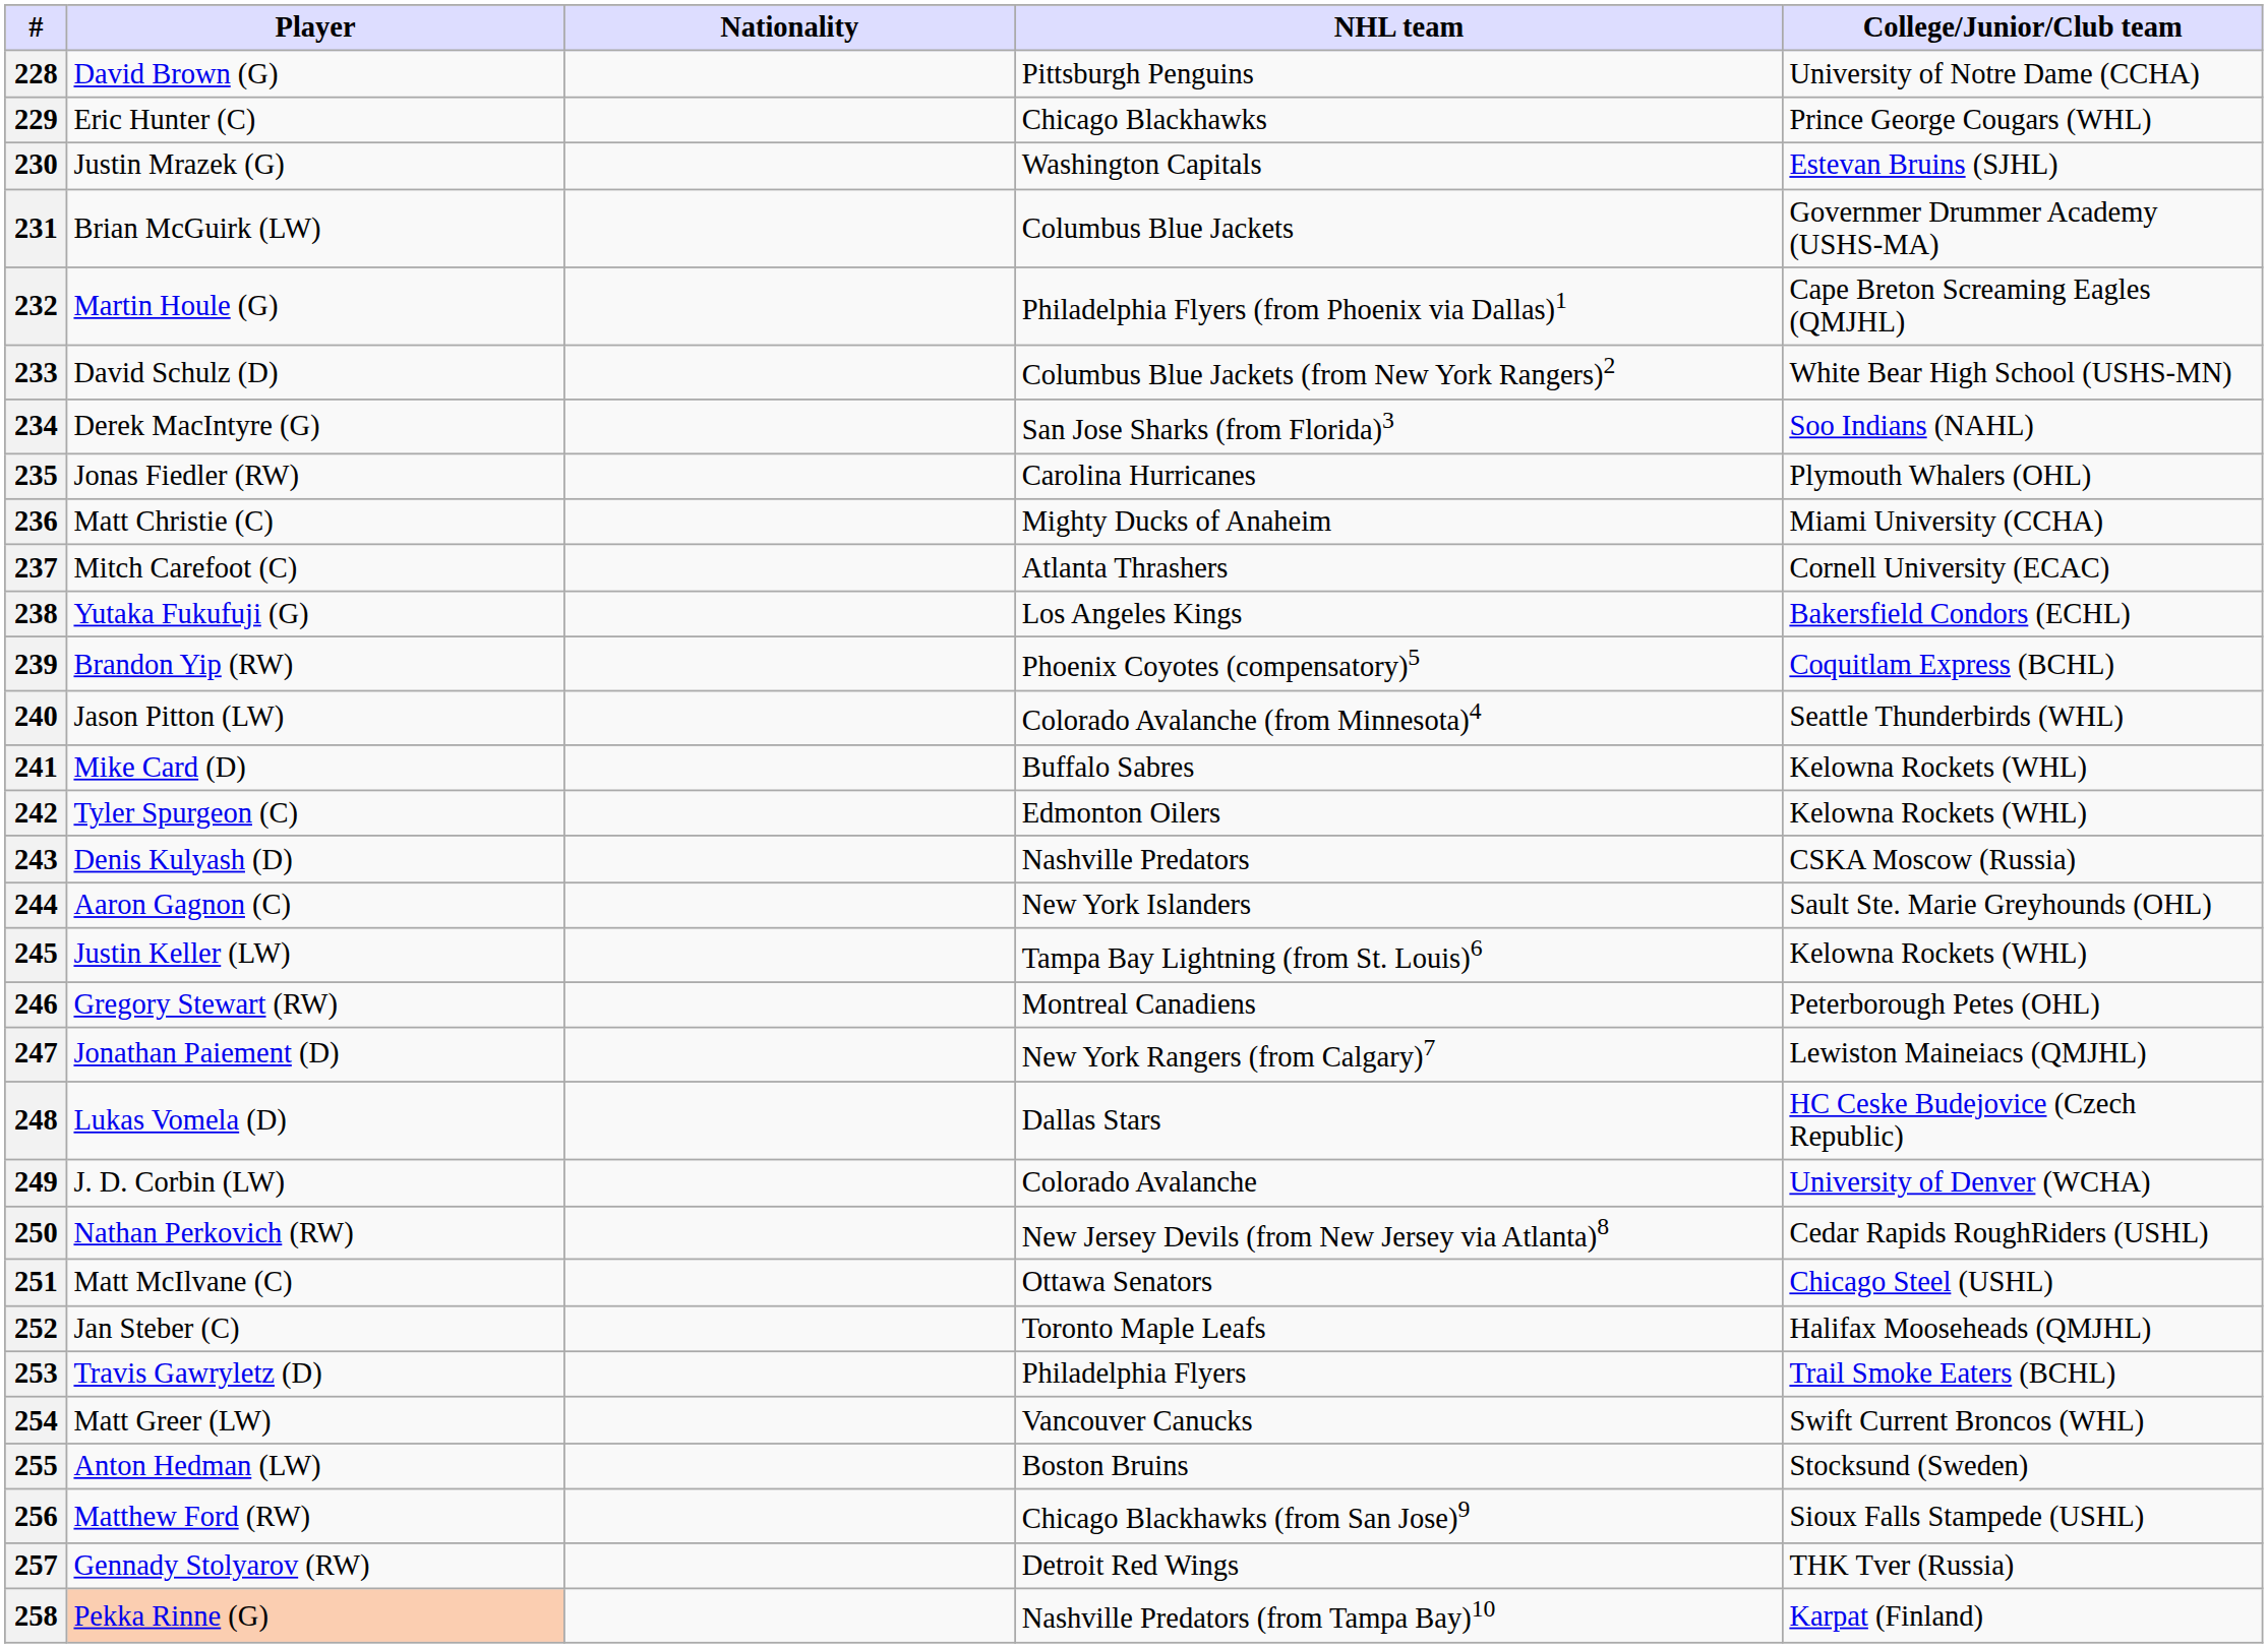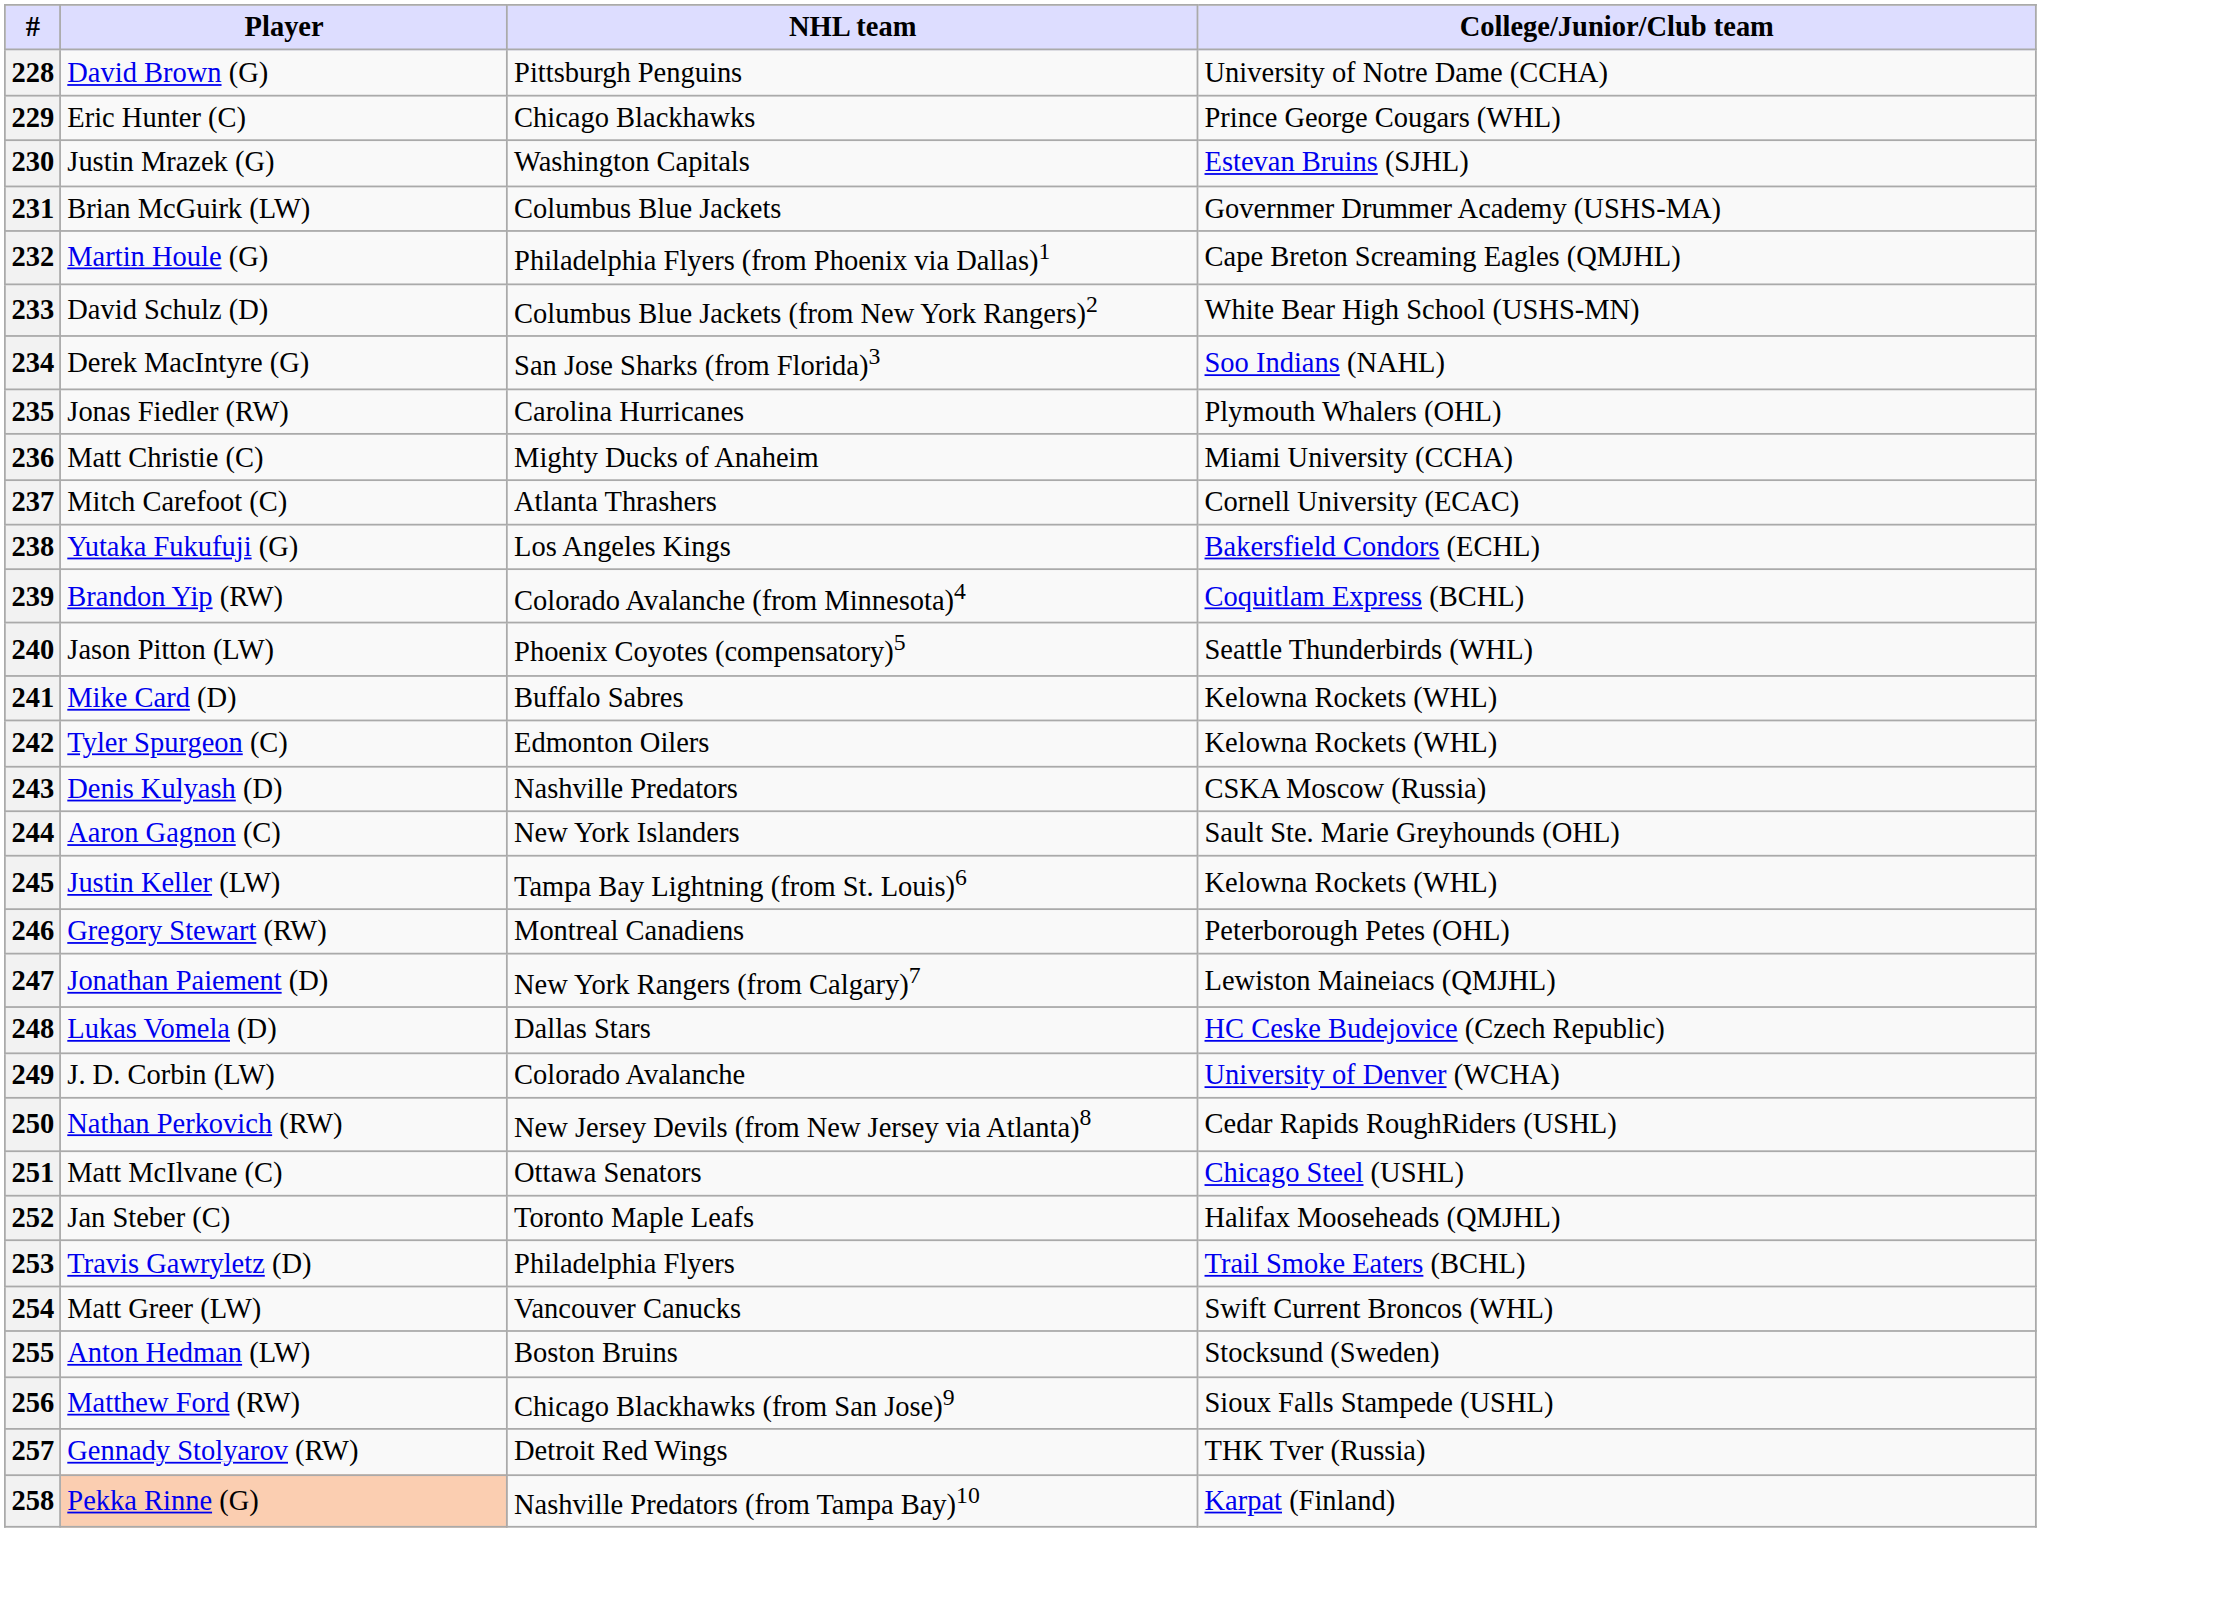 <table class="wikitable">
 <tr>
 <th style="background:#ddf; width:2.75%;">#</th>
 <th style="background:#ddf; width:22.0%;">Player</th>
-<th style="background:#ddf; width:20.0%;">Nationality</th>
 <th style="background:#ddf; width:34.0%;">NHL team</th>
 <th style="background:#ddf; width:100.0%;">College/Junior/Club team</th>
 </tr>
 <tr>
 <th>228</th>
 <td><a href='#'>David Brown</a> (G)</td>
-<td></td>
 <td>Pittsburgh Penguins</td>
 <td>University of Notre Dame (CCHA)</td>
 </tr>
 <tr>
 <th>229</th>
 <td>Eric Hunter (C)</td>
-<td></td>
 <td>Chicago Blackhawks</td>
 <td>Prince George Cougars (WHL)</td>
 </tr>
 <tr>
 <th>230</th>
 <td>Justin Mrazek (G)</td>
-<td></td>
 <td>Washington Capitals</td>
 <td><a href='#'>Estevan Bruins</a> (SJHL)</td>
 </tr>
 <tr>
 <th>231</th>
 <td>Brian McGuirk (LW)</td>
-<td></td>
 <td>Columbus Blue Jackets</td>
 <td>Governmer Drummer Academy (USHS-MA)</td>
 </tr>
 <tr>
 <th>232</th>
 <td><a href='#'>Martin Houle</a> (G)</td>
-<td></td>
 <td>Philadelphia Flyers (from Phoenix via Dallas)<sup>1</sup></td>
 <td>Cape Breton Screaming Eagles (QMJHL)</td>
 </tr>
 <tr>
 <th>233</th>
 <td>David Schulz (D)</td>
-<td></td>
 <td>Columbus Blue Jackets (from New York Rangers)<sup>2</sup></td>
 <td>White Bear High School (USHS-MN)</td>
 </tr>
 <tr>
 <th>234</th>
 <td>Derek MacIntyre (G)</td>
-<td></td>
 <td>San Jose Sharks (from Florida)<sup>3</sup></td>
 <td><a href='#'>Soo Indians</a> (NAHL)</td>
 </tr>
 <tr>
 <th>235</th>
 <td>Jonas Fiedler (RW)</td>
-<td></td>
 <td>Carolina Hurricanes</td>
 <td>Plymouth Whalers (OHL)</td>
 </tr>
 <tr>
 <th>236</th>
 <td>Matt Christie (C)</td>
-<td></td>
 <td>Mighty Ducks of Anaheim</td>
 <td>Miami University (CCHA)</td>
 </tr>
 <tr>
 <th>237</th>
 <td>Mitch Carefoot (C)</td>
-<td></td>
 <td>Atlanta Thrashers</td>
 <td>Cornell University (ECAC)</td>
 </tr>
 <tr>
 <th>238</th>
 <td><a href='#'>Yutaka Fukufuji</a> (G)</td>
-<td></td>
 <td>Los Angeles Kings</td>
 <td><a href='#'>Bakersfield Condors</a> (ECHL)</td>
 </tr>
 <tr>
 <th>239</th>
 <td><a href='#'>Brandon Yip</a> (RW)</td>
-<td></td>
-<td>Phoenix Coyotes (compensatory)<sup>5</sup></td>
+<td>Colorado Avalanche (from Minnesota)<sup>4</sup></td>
 <td><a href='#'>Coquitlam Express</a> (BCHL)</td>
 </tr>
 <tr>
 <th>240</th>
 <td>Jason Pitton (LW)</td>
-<td></td>
-<td>Colorado Avalanche (from Minnesota)<sup>4</sup></td>
+<td>Phoenix Coyotes (compensatory)<sup>5</sup></td>
 <td>Seattle Thunderbirds (WHL)</td>
 </tr>
 <tr>
 <th>241</th>
 <td><a href='#'>Mike Card</a> (D)</td>
-<td></td>
 <td>Buffalo Sabres</td>
 <td>Kelowna Rockets (WHL)</td>
 </tr>
 <tr>
 <th>242</th>
 <td><a href='#'>Tyler Spurgeon</a> (C)</td>
-<td></td>
 <td>Edmonton Oilers</td>
 <td>Kelowna Rockets (WHL)</td>
 </tr>
 <tr>
 <th>243</th>
 <td><a href='#'>Denis Kulyash</a> (D)</td>
-<td></td>
 <td>Nashville Predators</td>
 <td>CSKA Moscow (Russia)</td>
 </tr>
 <tr>
 <th>244</th>
 <td><a href='#'>Aaron Gagnon</a> (C)</td>
-<td></td>
 <td>New York Islanders</td>
 <td>Sault Ste. Marie Greyhounds (OHL)</td>
 </tr>
 <tr>
 <th>245</th>
 <td><a href='#'>Justin Keller</a> (LW)</td>
-<td></td>
 <td>Tampa Bay Lightning (from St. Louis)<sup>6</sup></td>
 <td>Kelowna Rockets (WHL)</td>
 </tr>
 <tr>
 <th>246</th>
 <td><a href='#'>Gregory Stewart</a> (RW)</td>
-<td></td>
 <td>Montreal Canadiens</td>
 <td>Peterborough Petes (OHL)</td>
 </tr>
 <tr>
 <th>247</th>
 <td><a href='#'>Jonathan Paiement</a> (D)</td>
-<td></td>
 <td>New York Rangers (from Calgary)<sup>7</sup></td>
 <td>Lewiston Maineiacs (QMJHL)</td>
 </tr>
 <tr>
 <th>248</th>
 <td><a href='#'>Lukas Vomela</a> (D)</td>
-<td></td>
 <td>Dallas Stars</td>
 <td><a href='#'>HC Ceske Budejovice</a> (Czech Republic)</td>
 </tr>
 <tr>
 <th>249</th>
 <td>J. D. Corbin (LW)</td>
-<td></td>
 <td>Colorado Avalanche</td>
 <td><a href='#'>University of Denver</a> (WCHA)</td>
 </tr>
 <tr>
 <th>250</th>
 <td><a href='#'>Nathan Perkovich</a> (RW)</td>
-<td></td>
 <td>New Jersey Devils (from New Jersey via Atlanta)<sup>8</sup></td>
 <td>Cedar Rapids RoughRiders (USHL)</td>
 </tr>
 <tr>
 <th>251</th>
 <td>Matt McIlvane (C)</td>
-<td></td>
 <td>Ottawa Senators</td>
 <td><a href='#'>Chicago Steel</a> (USHL)</td>
 </tr>
 <tr>
 <th>252</th>
 <td>Jan Steber (C)</td>
-<td></td>
 <td>Toronto Maple Leafs</td>
 <td>Halifax Mooseheads (QMJHL)</td>
 </tr>
 <tr>
 <th>253</th>
 <td><a href='#'>Travis Gawryletz</a> (D)</td>
-<td></td>
 <td>Philadelphia Flyers</td>
 <td><a href='#'>Trail Smoke Eaters</a> (BCHL)</td>
 </tr>
 <tr>
 <th>254</th>
 <td>Matt Greer (LW)</td>
-<td></td>
 <td>Vancouver Canucks</td>
 <td>Swift Current Broncos (WHL)</td>
 </tr>
 <tr>
 <th>255</th>
 <td><a href='#'>Anton Hedman</a> (LW)</td>
-<td></td>
 <td>Boston Bruins</td>
 <td>Stocksund (Sweden)</td>
 </tr>
 <tr>
 <th>256</th>
 <td><a href='#'>Matthew Ford</a> (RW)</td>
-<td></td>
 <td>Chicago Blackhawks (from San Jose)<sup>9</sup></td>
 <td>Sioux Falls Stampede (USHL)</td>
 </tr>
 <tr>
 <th>257</th>
 <td><a href='#'>Gennady Stolyarov</a> (RW)</td>
-<td></td>
 <td>Detroit Red Wings</td>
 <td>THK Tver (Russia)</td>
 </tr>
 <tr>
 <th>258</th>
 <td bgcolor="#FBCEB1"><a href='#'>Pekka Rinne</a> (G)</td>
-<td></td>
 <td>Nashville Predators (from Tampa Bay)<sup>10</sup></td>
 <td><a href='#'>Karpat</a> (Finland)</td>
 </tr>
 </table>
